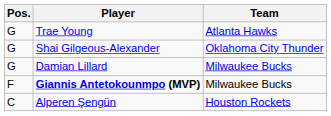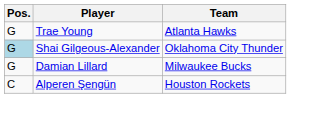 <table class="wikitable">
 <tr>
 <th>Pos.</th>
 <th>Player</th>
 <th>Team</th>
 </tr>
 <tr>
 <td>G</td>
 <td><a href='#'>Trae Young</a></td>
 <td><a href='#'>Atlanta Hawks</a></td>
 </tr>
 <tr>
-<td>G</td>
+<td style="background: lightblue;">G</td>
 <td><a href='#'>Shai Gilgeous-Alexander</a></td>
 <td><a href='#'>Oklahoma City Thunder</a></td>
 </tr>
 <tr>
 <td>G</td>
 <td><a href='#'>Damian Lillard</a></td>
 <td><a href='#'>Milwaukee Bucks</a></td>
 </tr>
 <tr>
-<td>F</td>
-<td><strong><a href='#'>Giannis Antetokounmpo</a> (MVP)</strong></td>
-<td>Milwaukee Bucks</td>
-</tr>
-<tr>
 <td>C</td>
 <td><a href='#'>Alperen Şengün</a></td>
 <td><a href='#'>Houston Rockets</a></td>
 </tr>
 </table>
